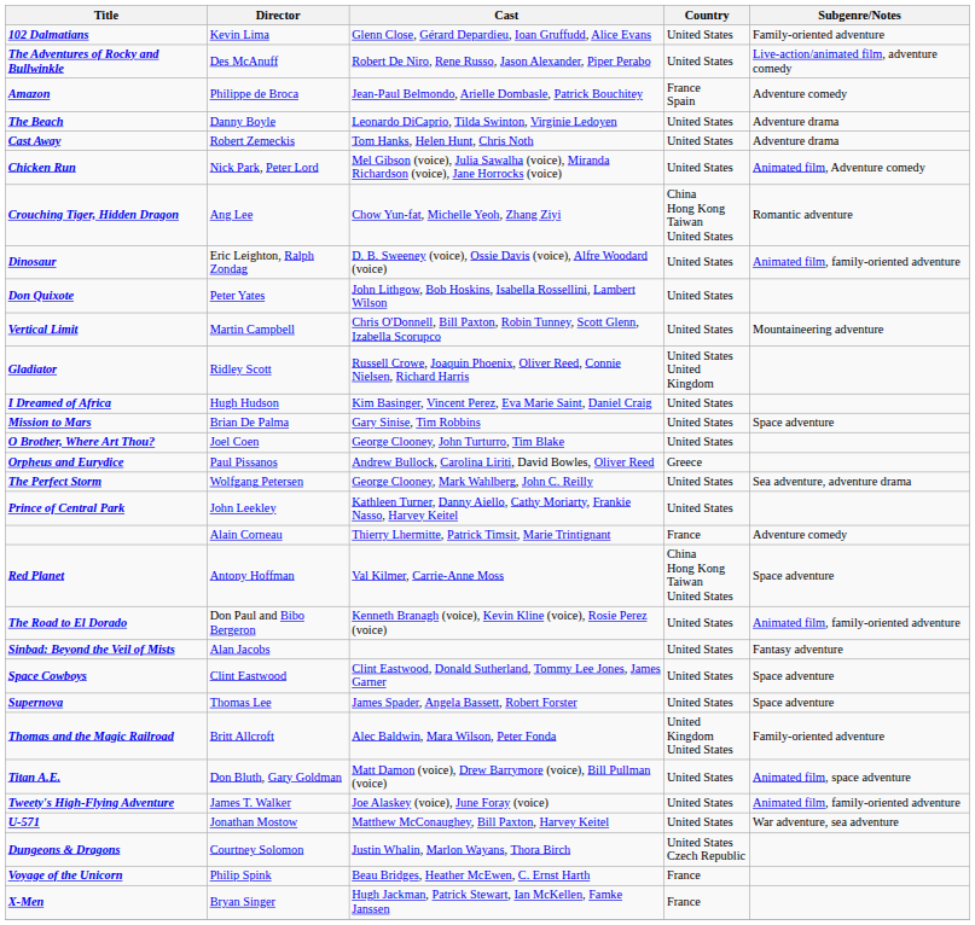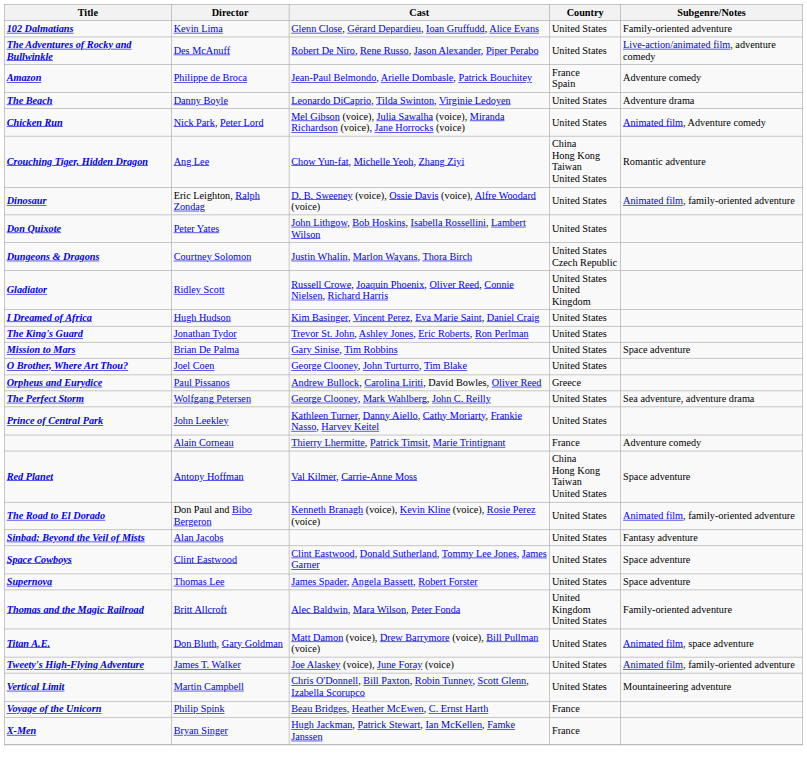 <table class="wikitable">
 <tr>
 <th>Title</th>
 <th>Director</th>
 <th style="width: 400px;">Cast</th>
 <th>Country</th>
 <th>Subgenre/Notes</th>
 </tr>
 <tr>
 <td><strong><em><a href='#'>102 Dalmatians</a></em></strong></td>
 <td><a href='#'>Kevin Lima</a></td>
 <td><a href='#'>Glenn Close</a>, <a href='#'>Gérard Depardieu</a>, <a href='#'>Ioan Gruffudd</a>, <a href='#'>Alice Evans</a></td>
 <td>United States</td>
 <td>Family-oriented adventure</td>
 </tr>
 <tr>
 <td><strong><em><a href='#'>The Adventures of Rocky and Bullwinkle</a></em></strong></td>
 <td><a href='#'>Des McAnuff</a></td>
 <td><a href='#'>Robert De Niro</a>, <a href='#'>Rene Russo</a>, <a href='#'>Jason Alexander</a>, <a href='#'>Piper Perabo</a></td>
 <td>United States</td>
 <td><a href='#'>Live-action/animated film</a>, adventure comedy</td>
 </tr>
 <tr>
 <td><strong><em><a href='#'>Amazon</a></em></strong></td>
 <td><a href='#'>Philippe de Broca</a></td>
 <td><a href='#'>Jean-Paul Belmondo</a>, <a href='#'>Arielle Dombasle</a>, <a href='#'>Patrick Bouchitey</a></td>
 <td>France<br>Spain</td>
 <td>Adventure comedy</td>
 </tr>
 <tr>
 <td><strong><em><a href='#'>The Beach</a></em></strong></td>
 <td><a href='#'>Danny Boyle</a></td>
 <td><a href='#'>Leonardo DiCaprio</a>, <a href='#'>Tilda Swinton</a>, <a href='#'>Virginie Ledoyen</a></td>
 <td>United States</td>
 <td>Adventure drama</td>
 </tr>
 <tr>
-<td><strong><em><a href='#'>Cast Away</a></em></strong></td>
-<td><a href='#'>Robert Zemeckis</a></td>
-<td><a href='#'>Tom Hanks</a>, <a href='#'>Helen Hunt</a>, <a href='#'>Chris Noth</a></td>
-<td>United States</td>
-<td>Adventure drama</td>
-</tr>
-<tr>
 <td><strong><em><a href='#'>Chicken Run</a></em></strong></td>
 <td><a href='#'>Nick Park</a>, <a href='#'>Peter Lord</a></td>
 <td><a href='#'>Mel Gibson</a> (voice), <a href='#'>Julia Sawalha</a> (voice), <a href='#'>Miranda Richardson</a> (voice), <a href='#'>Jane Horrocks</a> (voice)</td>
 <td>United States<br></td>
 <td><a href='#'>Animated film</a>, Adventure comedy</td>
 </tr>
 <tr>
 <td><strong><em><a href='#'>Crouching Tiger, Hidden Dragon</a></em></strong></td>
 <td><a href='#'>Ang Lee</a></td>
 <td><a href='#'>Chow Yun-fat</a>, <a href='#'>Michelle Yeoh</a>, <a href='#'>Zhang Ziyi</a></td>
 <td>China<br>Hong Kong<br>Taiwan<br>United States</td>
 <td>Romantic adventure</td>
 </tr>
 <tr>
 <td><strong><em><a href='#'>Dinosaur</a></em></strong></td>
 <td>Eric Leighton, <a href='#'>Ralph Zondag</a></td>
 <td><a href='#'>D. B. Sweeney</a> (voice), <a href='#'>Ossie Davis</a> (voice), <a href='#'>Alfre Woodard</a> (voice)</td>
 <td>United States</td>
 <td><a href='#'>Animated film</a>, family-oriented adventure</td>
 </tr>
 <tr>
 <td><strong><em><a href='#'>Don Quixote</a></em></strong></td>
 <td><a href='#'>Peter Yates</a></td>
 <td><a href='#'>John Lithgow</a>, <a href='#'>Bob Hoskins</a>, <a href='#'>Isabella Rossellini</a>, <a href='#'>Lambert Wilson</a></td>
 <td>United States</td>
 <td></td>
 </tr>
 <tr>
-<td><strong><em><a href='#'>Vertical Limit</a></em></strong></td>
-<td><a href='#'>Martin Campbell</a></td>
-<td><a href='#'>Chris O'Donnell</a>, <a href='#'>Bill Paxton</a>, <a href='#'>Robin Tunney</a>, <a href='#'>Scott Glenn</a>, <a href='#'>Izabella Scorupco</a></td>
-<td>United States</td>
-<td>Mountaineering adventure</td>
+<td><strong><em><a href='#'>Dungeons & Dragons</a></em></strong></td>
+<td><a href='#'>Courtney Solomon</a></td>
+<td><a href='#'>Justin Whalin</a>, <a href='#'>Marlon Wayans</a>, <a href='#'>Thora Birch</a></td>
+<td>United States<br>Czech Republic</td>
+<td></td>
 </tr>
 <tr>
 <td><strong><em><a href='#'>Gladiator</a></em></strong></td>
 <td><a href='#'>Ridley Scott</a></td>
 <td><a href='#'>Russell Crowe</a>, <a href='#'>Joaquin Phoenix</a>, <a href='#'>Oliver Reed</a>, <a href='#'>Connie Nielsen</a>, <a href='#'>Richard Harris</a></td>
 <td>United States<br>United Kingdom</td>
 <td></td>
 </tr>
 <tr>
 <td><strong><em><a href='#'>I Dreamed of Africa</a></em></strong></td>
 <td><a href='#'>Hugh Hudson</a></td>
 <td><a href='#'>Kim Basinger</a>, <a href='#'>Vincent Perez</a>, <a href='#'>Eva Marie Saint</a>, <a href='#'>Daniel Craig</a></td>
 <td>United States</td>
 <td><br></td>
+</tr>
+<tr>
+<td><strong><em><a href='#'>The King's Guard</a></em></strong></td>
+<td><a href='#'>Jonathan Tydor</a></td>
+<td><a href='#'>Trevor St. John</a>, <a href='#'>Ashley Jones</a>, <a href='#'>Eric Roberts</a>, <a href='#'>Ron Perlman</a></td>
+<td>United States</td>
+<td></td>
 </tr>
 <tr>
 <td><strong><em><a href='#'>Mission to Mars</a></em></strong></td>
 <td><a href='#'>Brian De Palma</a></td>
 <td><a href='#'>Gary Sinise</a>, <a href='#'>Tim Robbins</a></td>
 <td>United States</td>
 <td>Space adventure</td>
 </tr>
 <tr>
 <td><strong><em><a href='#'>O Brother, Where Art Thou?</a></em></strong></td>
 <td><a href='#'>Joel Coen</a></td>
 <td><a href='#'>George Clooney</a>, <a href='#'>John Turturro</a>, <a href='#'>Tim Blake</a></td>
 <td>United States</td>
 <td></td>
 </tr>
 <tr>
 <td><strong><em><a href='#'>Orpheus and Eurydice</a></em></strong></td>
 <td><a href='#'>Paul Pissanos</a></td>
 <td><a href='#'>Andrew Bullock</a>, <a href='#'>Carolina Liriti</a>, David Bowles, <a href='#'>Oliver Reed</a></td>
 <td>Greece</td>
 <td></td>
 </tr>
 <tr>
 <td><strong><em><a href='#'>The Perfect Storm</a></em></strong></td>
 <td><a href='#'>Wolfgang Petersen</a></td>
 <td><a href='#'>George Clooney</a>, <a href='#'>Mark Wahlberg</a>, <a href='#'>John C. Reilly</a></td>
 <td>United States</td>
 <td>Sea adventure, adventure drama</td>
 </tr>
 <tr>
 <td><strong><em><a href='#'>Prince of Central Park</a></em></strong></td>
 <td><a href='#'>John Leekley</a></td>
 <td><a href='#'>Kathleen Turner</a>, <a href='#'>Danny Aiello</a>, <a href='#'>Cathy Moriarty</a>, <a href='#'>Frankie Nasso</a>, <a href='#'>Harvey Keitel</a></td>
 <td>United States</td>
 <td></td>
 </tr>
 <tr>
 <td><strong><em></em></strong></td>
 <td><a href='#'>Alain Corneau</a></td>
 <td><a href='#'>Thierry Lhermitte</a>, <a href='#'>Patrick Timsit</a>, <a href='#'>Marie Trintignant</a></td>
 <td>France</td>
 <td>Adventure comedy</td>
 </tr>
 <tr>
 <td><strong><em><a href='#'>Red Planet</a></em></strong></td>
 <td><a href='#'>Antony Hoffman</a></td>
 <td><a href='#'>Val Kilmer</a>, <a href='#'>Carrie-Anne Moss</a></td>
 <td>China<br>Hong Kong<br>Taiwan<br>United States</td>
 <td>Space adventure</td>
 </tr>
 <tr>
 <td><strong><em><a href='#'>The Road to El Dorado</a></em></strong></td>
 <td>Don Paul and <a href='#'>Bibo Bergeron</a></td>
 <td><a href='#'>Kenneth Branagh</a> (voice), <a href='#'>Kevin Kline</a> (voice), <a href='#'>Rosie Perez</a> (voice)</td>
 <td>United States</td>
 <td><a href='#'>Animated film</a>, family-oriented adventure</td>
 </tr>
 <tr>
 <td><strong><em><a href='#'>Sinbad: Beyond the Veil of Mists</a></em></strong></td>
 <td><a href='#'>Alan Jacobs</a></td>
 <td></td>
 <td>United States</td>
 <td>Fantasy adventure</td>
 </tr>
 <tr>
 <td><strong><em><a href='#'>Space Cowboys</a></em></strong></td>
 <td><a href='#'>Clint Eastwood</a></td>
 <td><a href='#'>Clint Eastwood</a>, <a href='#'>Donald Sutherland</a>, <a href='#'>Tommy Lee Jones</a>, <a href='#'>James Garner</a></td>
 <td>United States</td>
 <td>Space adventure</td>
 </tr>
 <tr>
 <td><strong><em><a href='#'>Supernova</a></em></strong></td>
 <td><a href='#'>Thomas Lee</a></td>
 <td><a href='#'>James Spader</a>, <a href='#'>Angela Bassett</a>, <a href='#'>Robert Forster</a></td>
 <td>United States</td>
 <td>Space adventure</td>
 </tr>
 <tr>
 <td><strong><em><a href='#'>Thomas and the Magic Railroad</a></em></strong></td>
 <td><a href='#'>Britt Allcroft</a></td>
 <td><a href='#'>Alec Baldwin</a>, <a href='#'>Mara Wilson</a>, <a href='#'>Peter Fonda</a></td>
 <td>United Kingdom<br>United States</td>
 <td>Family-oriented adventure</td>
 </tr>
 <tr>
 <td><strong><em><a href='#'>Titan A.E.</a></em></strong></td>
 <td><a href='#'>Don Bluth</a>, <a href='#'>Gary Goldman</a></td>
 <td><a href='#'>Matt Damon</a> (voice), <a href='#'>Drew Barrymore</a> (voice), <a href='#'>Bill Pullman</a> (voice)</td>
 <td>United States</td>
 <td><a href='#'>Animated film</a>, space adventure</td>
 </tr>
 <tr>
 <td><strong><em><a href='#'>Tweety's High-Flying Adventure</a></em></strong></td>
 <td><a href='#'>James T. Walker</a></td>
 <td><a href='#'>Joe Alaskey</a> (voice), <a href='#'>June Foray</a> (voice)</td>
 <td>United States</td>
 <td><a href='#'>Animated film</a>, family-oriented adventure</td>
 </tr>
 <tr>
-<td><strong><em><a href='#'>U-571</a></em></strong></td>
-<td><a href='#'>Jonathan Mostow</a></td>
-<td><a href='#'>Matthew McConaughey</a>, <a href='#'>Bill Paxton</a>, <a href='#'>Harvey Keitel</a></td>
+<td><strong><em><a href='#'>Vertical Limit</a></em></strong></td>
+<td><a href='#'>Martin Campbell</a></td>
+<td><a href='#'>Chris O'Donnell</a>, <a href='#'>Bill Paxton</a>, <a href='#'>Robin Tunney</a>, <a href='#'>Scott Glenn</a>, <a href='#'>Izabella Scorupco</a></td>
 <td>United States</td>
-<td>War adventure, sea adventure</td>
-</tr>
-<tr>
-<td><strong><em><a href='#'>Dungeons & Dragons</a></em></strong></td>
-<td><a href='#'>Courtney Solomon</a></td>
-<td><a href='#'>Justin Whalin</a>, <a href='#'>Marlon Wayans</a>, <a href='#'>Thora Birch</a></td>
-<td>United States<br>Czech Republic</td>
-<td></td>
+<td>Mountaineering adventure</td>
 </tr>
 <tr>
 <td><strong><em><a href='#'>Voyage of the Unicorn</a></em></strong></td>
 <td><a href='#'>Philip Spink</a></td>
 <td><a href='#'>Beau Bridges</a>, <a href='#'>Heather McEwen</a>, <a href='#'>C. Ernst Harth</a></td>
 <td>France</td>
 <td></td>
 </tr>
 <tr>
 <td><strong><em><a href='#'>X-Men</a></em></strong></td>
 <td><a href='#'>Bryan Singer</a></td>
 <td><a href='#'>Hugh Jackman</a>, <a href='#'>Patrick Stewart</a>, <a href='#'>Ian McKellen</a>, <a href='#'>Famke Janssen</a></td>
 <td>France</td>
 <td></td>
 </tr>
 <tr>
 </tr>
 </table>
